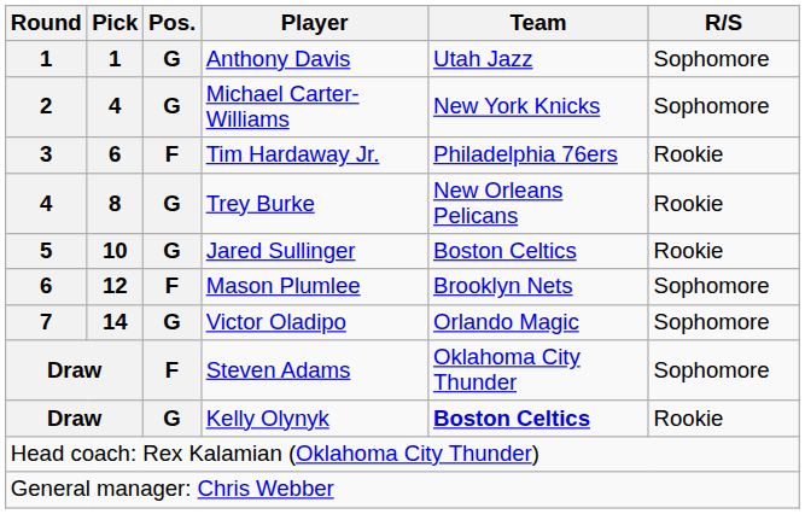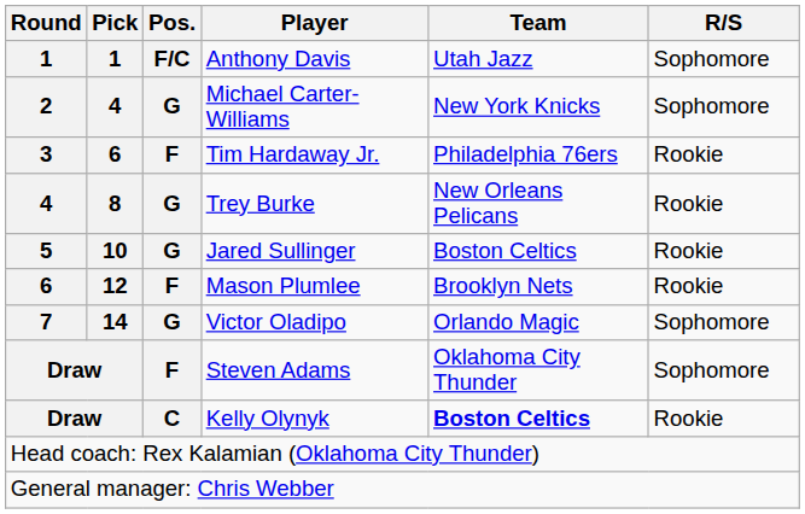 <table class="wikitable">
 <tr>
 <th>Round</th>
 <th>Pick</th>
 <th>Pos.</th>
 <th style="width:155px;">Player</th>
 <th width=150>Team</th>
 <th width=100>R/S</th>
 </tr>
 <tr>
 <th>1</th>
 <th>1</th>
-<th>G</th>
+<th>F/C</th>
 <td><a href='#'>Anthony Davis</a></td>
 <td><a href='#'>Utah Jazz</a></td>
 <td>Sophomore</td>
 </tr>
 <tr>
 <th>2</th>
 <th>4</th>
 <th>G</th>
 <td><a href='#'>Michael Carter-Williams</a></td>
 <td><a href='#'>New York Knicks</a></td>
 <td>Sophomore</td>
 </tr>
 <tr>
 <th>3</th>
 <th>6</th>
 <th>F</th>
 <td><a href='#'>Tim Hardaway Jr.</a></td>
 <td><a href='#'>Philadelphia 76ers</a></td>
 <td>Rookie</td>
 </tr>
 <tr>
 <th>4</th>
 <th>8</th>
 <th>G</th>
 <td><a href='#'>Trey Burke</a></td>
 <td><a href='#'>New Orleans Pelicans</a></td>
 <td>Rookie</td>
 </tr>
 <tr>
 <th>5</th>
 <th>10</th>
 <th>G</th>
 <td><a href='#'>Jared Sullinger</a></td>
 <td><a href='#'>Boston Celtics</a></td>
 <td>Rookie</td>
 </tr>
 <tr>
 <th>6</th>
 <th>12</th>
 <th>F</th>
 <td><a href='#'>Mason Plumlee</a></td>
 <td><a href='#'>Brooklyn Nets</a></td>
-<td>Sophomore</td>
+<td>Rookie</td>
 </tr>
 <tr>
 <th>7</th>
 <th>14</th>
 <th>G</th>
 <td><a href='#'>Victor Oladipo</a></td>
 <td><a href='#'>Orlando Magic</a></td>
 <td>Sophomore</td>
 </tr>
 <tr>
 <th !scope="col" colspan="2">Draw</th>
 <th>F</th>
 <td><a href='#'>Steven Adams</a></td>
 <td><a href='#'>Oklahoma City Thunder</a></td>
 <td>Sophomore</td>
 </tr>
 <tr>
 <th !scope="col" colspan="2">Draw</th>
-<th>G</th>
+<th>C</th>
 <td><a href='#'>Kelly Olynyk</a></td>
 <td><strong><a href='#'>Boston Celtics</a></strong></td>
 <td>Rookie</td>
 </tr>
 <tr>
 <td colspan="6">Head coach: Rex Kalamian (<a href='#'>Oklahoma City Thunder</a>)</td>
 </tr>
 <tr>
 <td colspan="6">General manager: <a href='#'>Chris Webber</a></td>
 </tr>
 </table>
